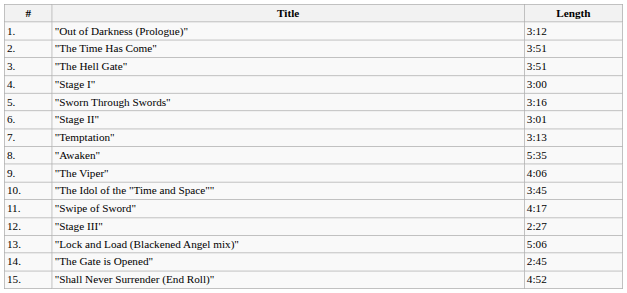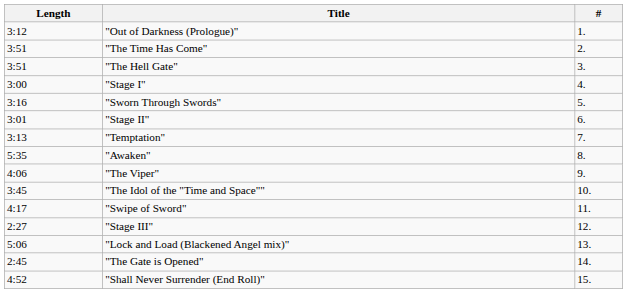 <table class="wikitable" style="width:100%; margin-right:-1em;">
 <tr>
+<th>Length</th>
+<th>Title</th>
 <th>#</th>
-<th>Title</th>
-<th>Length</th>
 </tr>
 <tr>
+<td>3:12</td>
+<td>"Out of Darkness (Prologue)"</td>
 <td>1.</td>
-<td>"Out of Darkness (Prologue)"</td>
-<td>3:12</td>
 </tr>
 <tr>
+<td>3:51</td>
+<td>"The Time Has Come"</td>
 <td>2.</td>
-<td>"The Time Has Come"</td>
-<td>3:51</td>
 </tr>
 <tr>
+<td>3:51</td>
+<td>"The Hell Gate"</td>
 <td>3.</td>
-<td>"The Hell Gate"</td>
-<td>3:51</td>
 </tr>
 <tr>
+<td>3:00</td>
+<td>"Stage I"</td>
 <td>4.</td>
-<td>"Stage I"</td>
-<td>3:00</td>
 </tr>
 <tr>
+<td>3:16</td>
+<td>"Sworn Through Swords"</td>
 <td>5.</td>
-<td>"Sworn Through Swords"</td>
-<td>3:16</td>
 </tr>
 <tr>
+<td>3:01</td>
+<td>"Stage II"</td>
 <td>6.</td>
-<td>"Stage II"</td>
-<td>3:01</td>
 </tr>
 <tr>
+<td>3:13</td>
+<td>"Temptation"</td>
 <td>7.</td>
-<td>"Temptation"</td>
-<td>3:13</td>
 </tr>
 <tr>
+<td>5:35</td>
+<td>"Awaken"</td>
 <td>8.</td>
-<td>"Awaken"</td>
-<td>5:35</td>
 </tr>
 <tr>
+<td>4:06</td>
+<td>"The Viper"</td>
 <td>9.</td>
-<td>"The Viper"</td>
-<td>4:06</td>
 </tr>
 <tr>
+<td>3:45</td>
+<td>"The Idol of the "Time and Space""</td>
 <td>10.</td>
-<td>"The Idol of the "Time and Space""</td>
-<td>3:45</td>
 </tr>
 <tr>
+<td>4:17</td>
+<td>"Swipe of Sword"</td>
 <td>11.</td>
-<td>"Swipe of Sword"</td>
-<td>4:17</td>
 </tr>
 <tr>
+<td>2:27</td>
+<td>"Stage III"</td>
 <td>12.</td>
-<td>"Stage III"</td>
-<td>2:27</td>
 </tr>
 <tr>
+<td>5:06</td>
+<td>"Lock and Load (Blackened Angel mix)"</td>
 <td>13.</td>
-<td>"Lock and Load (Blackened Angel mix)"</td>
-<td>5:06</td>
 </tr>
 <tr>
+<td>2:45</td>
+<td>"The Gate is Opened"</td>
 <td>14.</td>
-<td>"The Gate is Opened"</td>
-<td>2:45</td>
 </tr>
 <tr>
+<td>4:52</td>
+<td>"Shall Never Surrender (End Roll)"</td>
 <td>15.</td>
-<td>"Shall Never Surrender (End Roll)"</td>
-<td>4:52</td>
 </tr>
 </table>
